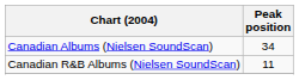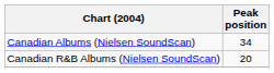 <table class="wikitable sortable plainrowheaders">
 <tr>
 <th>Chart (2004)</th>
 <th>Peak<br>position</th>
 </tr>
 <tr>
 <td><a href='#'>Canadian Albums</a> (<a href='#'>Nielsen SoundScan</a>)</td>
 <td align="center">34</td>
 </tr>
 <tr>
 <td>Canadian R&B Albums (<a href='#'>Nielsen SoundScan</a>)</td>
-<td style="text-align:center;">11</td>
+<td style="text-align:center;">20</td>
 </tr>
 <tr>
 </tr>
 <tr>
 </tr>
 <tr>
 </tr>
 </table>
